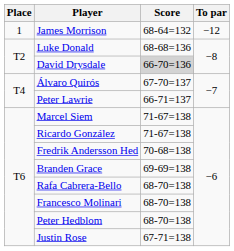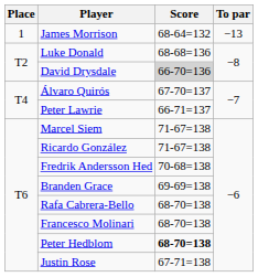 <table class="wikitable">
 <tr>
 <th>Place</th>
 <th>Player</th>
 <th>Score</th>
 <th>To par</th>
 </tr>
 <tr>
 <td align=center>1</td>
 <td> <a href='#'>James Morrison</a></td>
 <td align=center>68-64=132</td>
-<td align=center>−12</td>
+<td align=center>−13</td>
 </tr>
 <tr>
 <td rowspan="2" align=center>T2</td>
 <td> <a href='#'>Luke Donald</a></td>
 <td align=center>68-68=136</td>
 <td rowspan="2" align=center>−8</td>
 </tr>
 <tr>
 <td> <a href='#'>David Drysdale</a></td>
 <td align=center style="background: lightgrey;">66-70=136</td>
 </tr>
 <tr>
 <td rowspan="2" align=center>T4</td>
 <td> <a href='#'>Álvaro Quirós</a></td>
 <td align=center>67-70=137</td>
 <td rowspan="2" align=center>−7</td>
 </tr>
 <tr>
 <td> <a href='#'>Peter Lawrie</a></td>
 <td align=center>66-71=137</td>
 </tr>
 <tr>
 <td rowspan="8" align=center>T6</td>
 <td> <a href='#'>Marcel Siem</a></td>
 <td align=center>71-67=138</td>
 <td rowspan="8" align=center>−6</td>
 </tr>
 <tr>
 <td> <a href='#'>Ricardo González</a></td>
 <td align=center>71-67=138</td>
 </tr>
 <tr>
 <td> <a href='#'>Fredrik Andersson Hed</a></td>
 <td align=center>70-68=138</td>
 </tr>
 <tr>
 <td> <a href='#'>Branden Grace</a></td>
 <td align=center>69-69=138</td>
 </tr>
 <tr>
 <td> <a href='#'>Rafa Cabrera-Bello</a></td>
 <td align=center>68-70=138</td>
 </tr>
 <tr>
 <td> <a href='#'>Francesco Molinari</a></td>
 <td align=center>68-70=138</td>
 </tr>
 <tr>
 <td> <a href='#'>Peter Hedblom</a></td>
-<td align=center>68-70=138</td>
+<td align=center><strong>68-70=138</strong></td>
 </tr>
 <tr>
 <td> <a href='#'>Justin Rose</a></td>
 <td align=center>67-71=138</td>
 </tr>
 </table>
